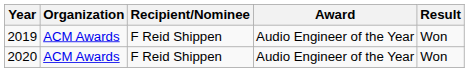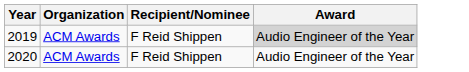 <table class="wikitable">
 <tr>
 <th>Year</th>
 <th>Organization</th>
 <th>Recipient/Nominee</th>
 <th>Award</th>
-<th>Result</th>
 </tr>
 <tr>
 <td>2019</td>
 <td><a href='#'>ACM Awards</a></td>
 <td>F Reid Shippen</td>
-<td>Audio Engineer of the Year</td>
-<td>Won</td>
+<td style="background: lightgrey;">Audio Engineer of the Year</td>
 </tr>
 <tr>
 <td>2020</td>
 <td><a href='#'>ACM Awards</a></td>
 <td>F Reid Shippen</td>
 <td>Audio Engineer of the Year</td>
-<td>Won</td>
 </tr>
 </table>
